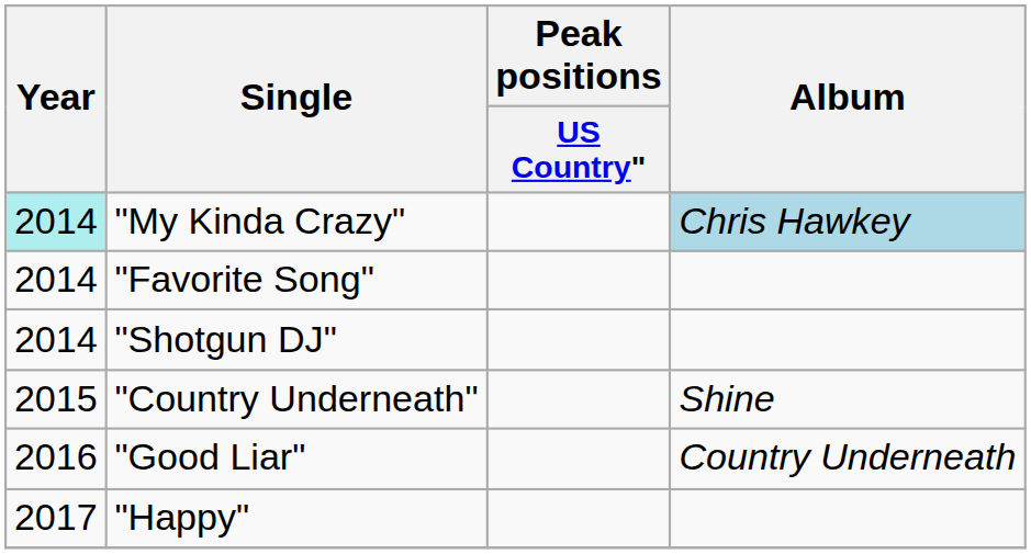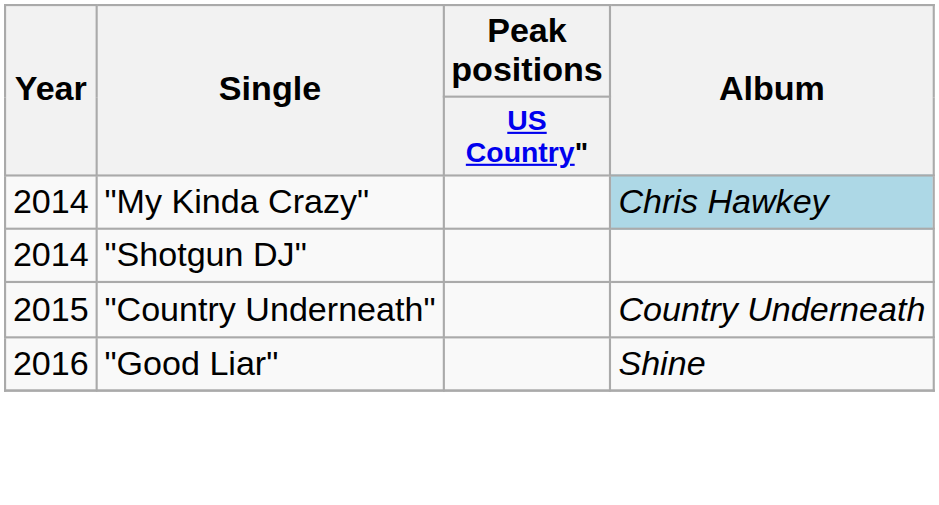 <table class="wikitable" style="text-align:center;">
 <tr>
 <th rowspan="2">Year</th>
 <th rowspan="2">Single</th>
 <th colspan="1">Peak positions</th>
 <th rowspan="2">Album</th>
 </tr>
 <tr style="font-size:smaller;">
 <th width="60"><a href='#'>US Country</a>"</th>
 </tr>
 <tr>
-<td style="background: paleturquoise;">2014</td>
+<td>2014</td>
 <td align="left">"My Kinda Crazy"</td>
 <td></td>
 <td align="left" style="background: lightblue;"><em>Chris Hawkey</em></td>
-</tr>
-<tr>
-<td>2014</td>
-<td align="left">"Favorite Song"</td>
-<td></td>
-<td align="left"></td>
 </tr>
 <tr>
 <td>2014</td>
 <td align="left">"Shotgun DJ"</td>
 <td></td>
 <td align="left"></td>
 </tr>
 <tr>
 <td>2015</td>
 <td align="left">"Country Underneath"</td>
 <td></td>
-<td align="left"><em>Shine</em></td>
+<td align="left"><em>Country Underneath</em></td>
 </tr>
 <tr>
 <td>2016</td>
 <td align="left">"Good Liar"</td>
 <td></td>
-<td align="left"><em>Country Underneath</em></td>
-</tr>
-<tr>
-<td>2017</td>
-<td align="left">"Happy"</td>
-<td></td>
-<td align="left"></td>
+<td align="left"><em>Shine</em></td>
 </tr>
 <tr>
 </tr>
 </table>
